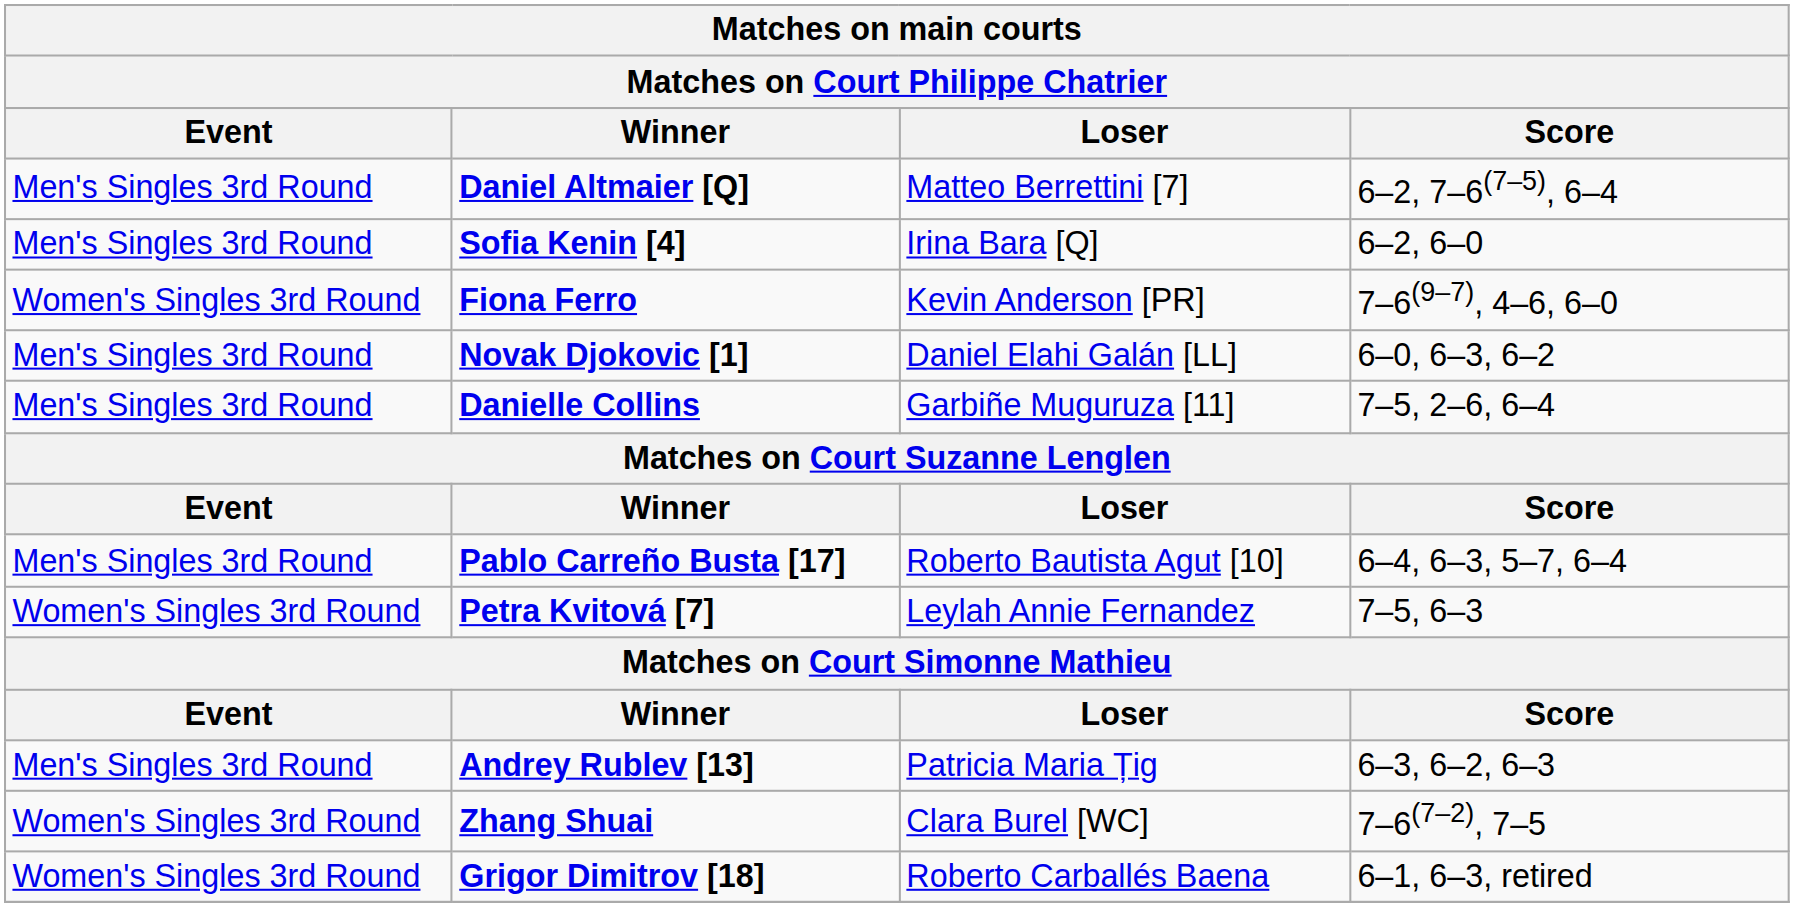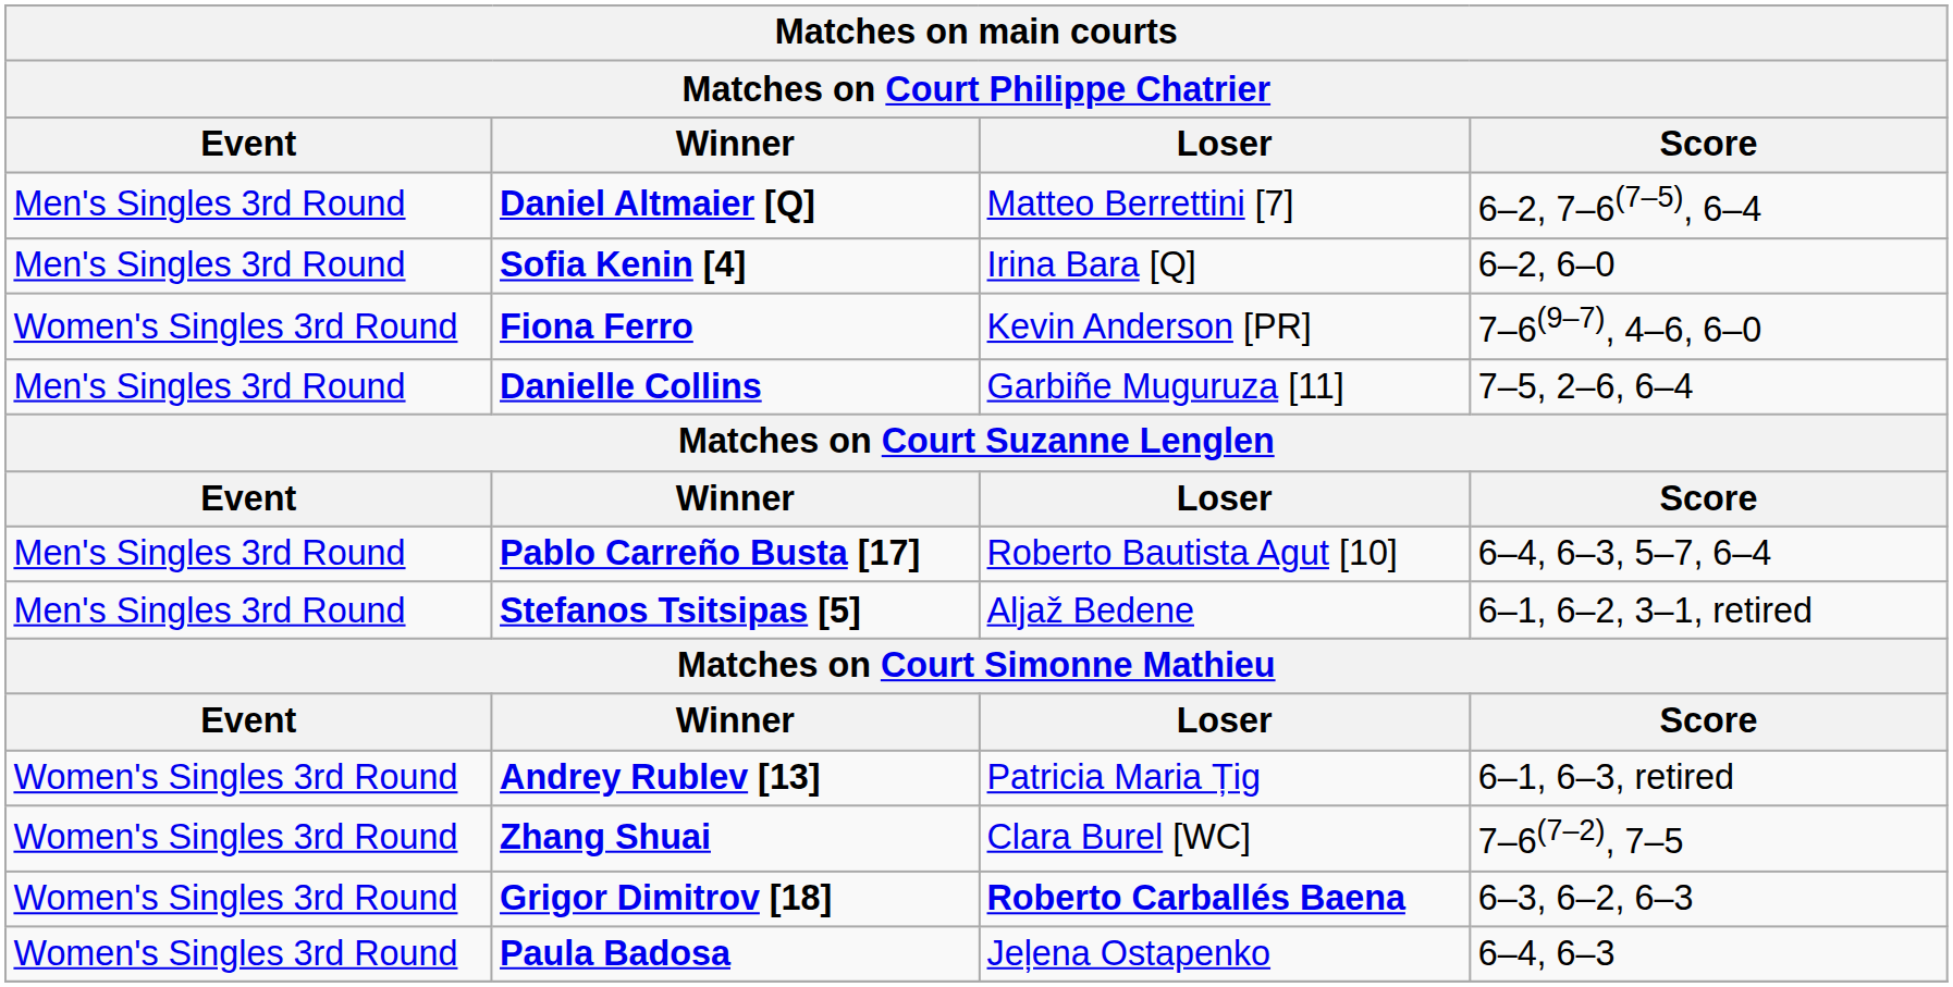 <table class="wikitable" style="margin:auto;">
 <tr>
 <th colspan="4" style="white-space:nowrap;">Matches on main courts</th>
 </tr>
 <tr>
 <th colspan="4"><strong>Matches on <a href='#'>Court Philippe Chatrier</a></strong></th>
 </tr>
 <tr>
 <th width=250>Event</th>
 <th width=250>Winner</th>
 <th width=250>Loser</th>
 <th width=250>Score</th>
 </tr>
 <tr>
 <td><a href='#'>Men's Singles 3rd Round</a></td>
 <td><strong> <a href='#'>Daniel Altmaier</a> [Q]</strong></td>
 <td> <a href='#'>Matteo Berrettini</a> [7]</td>
 <td>6–2, 7–6<sup>(7–5)</sup>, 6–4</td>
 </tr>
 <tr>
 <td><a href='#'>Men's Singles 3rd Round</a></td>
 <td><strong> <a href='#'>Sofia Kenin</a> [4]</strong></td>
 <td> <a href='#'>Irina Bara</a> [Q]</td>
 <td>6–2, 6–0</td>
 </tr>
 <tr>
 <td><a href='#'>Women's Singles 3rd Round</a></td>
 <td><strong> <a href='#'>Fiona Ferro</a></strong></td>
 <td> <a href='#'>Kevin Anderson</a> [PR]</td>
 <td>7–6<sup>(9–7)</sup>, 4–6, 6–0</td>
 </tr>
 <tr>
 <td><a href='#'>Men's Singles 3rd Round</a></td>
-<td><strong> <a href='#'>Novak Djokovic</a> [1]</strong></td>
-<td> <a href='#'>Daniel Elahi Galán</a> [LL]</td>
-<td>6–0, 6–3, 6–2</td>
-</tr>
-<tr>
-<td><a href='#'>Men's Singles 3rd Round</a></td>
 <td><strong> <a href='#'>Danielle Collins</a></strong></td>
 <td> <a href='#'>Garbiñe Muguruza</a> [11]</td>
 <td>7–5, 2–6, 6–4</td>
 </tr>
 <tr>
 <th colspan="4"><strong>Matches on <a href='#'>Court Suzanne Lenglen</a></strong></th>
 </tr>
 <tr>
 <th width=250>Event</th>
 <th width=250>Winner</th>
 <th width=250>Loser</th>
 <th width=250>Score</th>
 </tr>
 <tr>
 <td><a href='#'>Men's Singles 3rd Round</a></td>
 <td><strong> <a href='#'>Pablo Carreño Busta</a> [17]</strong></td>
 <td> <a href='#'>Roberto Bautista Agut</a> [10]</td>
 <td>6–4, 6–3, 5–7, 6–4</td>
 </tr>
 <tr>
-<td><a href='#'>Women's Singles 3rd Round</a></td>
-<td><strong> <a href='#'>Petra Kvitová</a> [7]</strong></td>
-<td> <a href='#'>Leylah Annie Fernandez</a></td>
-<td>7–5, 6–3</td>
+<td><a href='#'>Men's Singles 3rd Round</a></td>
+<td><strong> <a href='#'>Stefanos Tsitsipas</a> [5]</strong></td>
+<td> <a href='#'>Aljaž Bedene</a></td>
+<td>6–1, 6–2, 3–1, retired</td>
 </tr>
 <tr>
 <th colspan="4"><strong>Matches on <a href='#'>Court Simonne Mathieu</a></strong></th>
 </tr>
 <tr>
 <th width=250>Event</th>
 <th width=250>Winner</th>
 <th width=250>Loser</th>
 <th width=250>Score</th>
 </tr>
 <tr>
-<td><a href='#'>Men's Singles 3rd Round</a></td>
+<td><a href='#'>Women's Singles 3rd Round</a></td>
 <td><strong> <a href='#'>Andrey Rublev</a> [13]</strong></td>
 <td> <a href='#'>Patricia Maria Țig</a></td>
-<td>6–3, 6–2, 6–3</td>
+<td>6–1, 6–3, retired</td>
 </tr>
 <tr>
 <td><a href='#'>Women's Singles 3rd Round</a></td>
 <td><strong> <a href='#'>Zhang Shuai</a></strong></td>
 <td> <a href='#'>Clara Burel</a> [WC]</td>
 <td>7–6<sup>(7–2)</sup>, 7–5</td>
 </tr>
 <tr>
 <td><a href='#'>Women's Singles 3rd Round</a></td>
 <td><strong> <a href='#'>Grigor Dimitrov</a> [18]</strong></td>
-<td> <a href='#'>Roberto Carballés Baena</a></td>
-<td>6–1, 6–3, retired</td>
+<td><strong> <a href='#'>Roberto Carballés Baena</a></strong></td>
+<td>6–3, 6–2, 6–3</td>
+</tr>
+<tr>
+<td><a href='#'>Women's Singles 3rd Round</a></td>
+<td><strong> <a href='#'>Paula Badosa</a></strong></td>
+<td> <a href='#'>Jeļena Ostapenko</a></td>
+<td>6–4, 6–3</td>
 </tr>
 <tr>
 </tr>
 </table>
